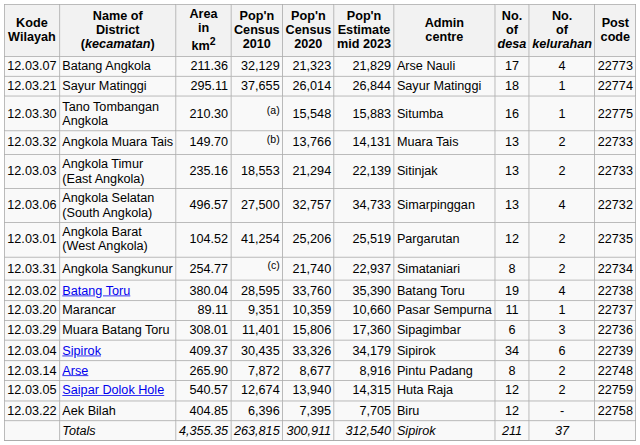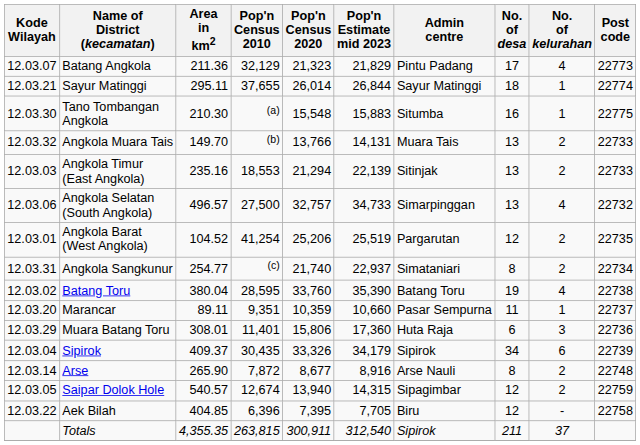 <table class="sortable wikitable">
 <tr>
 <th>Kode <br>Wilayah</th>
 <th>Name of<br>District<br>(<em>kecamatan</em>)</th>
 <th>Area<br>in <br>km<sup>2</sup></th>
 <th>Pop'n<br>Census<br>2010</th>
 <th>Pop'n<br>Census<br>2020</th>
 <th>Pop'n<br>Estimate<br>mid 2023</th>
 <th>Admin<br> centre</th>
 <th>No.<br>of<br><em>desa</em></th>
 <th>No.<br>of<br><em>kelurahan</em></th>
 <th>Post<br>code</th>
 </tr>
 <tr>
 <td>12.03.07</td>
 <td>Batang Angkola</td>
 <td align="right">211.36</td>
 <td align="right">32,129</td>
 <td align="right">21,323</td>
 <td align="right">21,829</td>
-<td>Arse Nauli</td>
+<td>Pintu Padang</td>
 <td align="center">17</td>
 <td align="center">4</td>
 <td>22773</td>
 </tr>
 <tr>
 <td>12.03.21</td>
 <td>Sayur Matinggi</td>
 <td align="right">295.11</td>
 <td align="right">37,655</td>
 <td align="right">26,014</td>
 <td align="right">26,844</td>
 <td>Sayur Matinggi</td>
 <td align="center">18</td>
 <td align="center">1</td>
 <td>22774</td>
 </tr>
 <tr>
 <td>12.03.30</td>
 <td>Tano Tombangan<br>Angkola</td>
 <td align="right">210.30</td>
 <td align="right"><sup>(a)</sup></td>
 <td align="right">15,548</td>
 <td align="right">15,883</td>
 <td>Situmba</td>
 <td align="center">16</td>
 <td align="center">1</td>
 <td>22775</td>
 </tr>
 <tr>
 <td>12.03.32</td>
 <td>Angkola Muara Tais</td>
 <td align="right">149.70</td>
 <td align="right"><sup>(b)</sup></td>
 <td align="right">13,766</td>
 <td align="right">14,131</td>
 <td>Muara Tais</td>
 <td align="center">13</td>
 <td align="center">2</td>
 <td>22733</td>
 </tr>
 <tr>
 <td>12.03.03</td>
 <td>Angkola Timur<br>(East Angkola)</td>
 <td align="right">235.16</td>
 <td align="right">18,553</td>
 <td align="right">21,294</td>
 <td align="right">22,139</td>
 <td>Sitinjak</td>
 <td align="center">13</td>
 <td align="center">2</td>
 <td>22733</td>
 </tr>
 <tr>
 <td>12.03.06</td>
 <td>Angkola Selatan<br>(South Angkola)</td>
 <td align="right">496.57</td>
 <td align="right">27,500</td>
 <td align="right">32,757</td>
 <td align="right">34,733</td>
 <td>Simarpinggan</td>
 <td align="center">13</td>
 <td align="center">4</td>
 <td>22732</td>
 </tr>
 <tr>
 <td>12.03.01</td>
 <td>Angkola Barat<br>(West Angkola)</td>
 <td align="right">104.52</td>
 <td align="right">41,254</td>
 <td align="right">25,206</td>
 <td align="right">25,519</td>
 <td>Pargarutan</td>
 <td align="center">12</td>
 <td align="center">2</td>
 <td>22735</td>
 </tr>
 <tr>
 <td>12.03.31</td>
 <td>Angkola Sangkunur</td>
 <td align="right">254.77</td>
 <td align="right"><sup>(c)</sup></td>
 <td align="right">21,740</td>
 <td align="right">22,937</td>
 <td>Simataniari</td>
 <td align="center">8</td>
 <td align="center">2</td>
 <td>22734</td>
 </tr>
 <tr>
 <td>12.03.02</td>
 <td><a href='#'>Batang Toru</a></td>
 <td align="right">380.04</td>
 <td align="right">28,595</td>
 <td align="right">33,760</td>
 <td align="right">35,390</td>
 <td>Batang Toru</td>
 <td align="center">19</td>
 <td align="center">4</td>
 <td>22738</td>
 </tr>
 <tr>
 <td>12.03.20</td>
 <td>Marancar</td>
 <td align="right">89.11</td>
 <td align="right">9,351</td>
 <td align="right">10,359</td>
 <td align="right">10,660</td>
 <td>Pasar Sempurna</td>
 <td align="center">11</td>
 <td align="center">1</td>
 <td>22737</td>
 </tr>
 <tr>
 <td>12.03.29</td>
 <td>Muara Batang Toru</td>
 <td align="right">308.01</td>
 <td align="right">11,401</td>
 <td align="right">15,806</td>
 <td align="right">17,360</td>
-<td>Sipagimbar</td>
+<td>Huta Raja</td>
 <td align="center">6</td>
 <td align="center">3</td>
 <td>22736</td>
 </tr>
 <tr>
 <td>12.03.04</td>
 <td><a href='#'>Sipirok</a></td>
 <td align="right">409.37</td>
 <td align="right">30,435</td>
 <td align="right">33,326</td>
 <td align="right">34,179</td>
 <td>Sipirok</td>
 <td align="center">34</td>
 <td align="center">6</td>
 <td>22739</td>
 </tr>
 <tr>
 <td>12.03.14</td>
 <td><a href='#'>Arse</a></td>
 <td align="right">265.90</td>
 <td align="right">7,872</td>
 <td align="right">8,677</td>
 <td align="right">8,916</td>
-<td>Pintu Padang</td>
+<td>Arse Nauli</td>
 <td align="center">8</td>
 <td align="center">2</td>
 <td>22748</td>
 </tr>
 <tr>
 <td>12.03.05</td>
 <td><a href='#'>Saipar Dolok Hole</a></td>
 <td align="right">540.57</td>
 <td align="right">12,674</td>
 <td align="right">13,940</td>
 <td align="right">14,315</td>
-<td>Huta Raja</td>
+<td>Sipagimbar</td>
 <td align="center">12</td>
 <td align="center">2</td>
 <td>22759</td>
 </tr>
 <tr>
 <td>12.03.22</td>
 <td>Aek Bilah</td>
 <td align="right">404.85</td>
 <td align="right">6,396</td>
 <td align="right">7,395</td>
 <td align="right">7,705</td>
 <td>Biru</td>
 <td align="center">12</td>
 <td align="center">-</td>
 <td>22758</td>
 </tr>
 <tr>
 <td></td>
 <td><em>Totals</em></td>
 <td align="right"><em>4,355.35</em></td>
 <td align="right"><em>263,815</em></td>
 <td align="right"><em>300,911</em></td>
 <td align="right"><em>312,540</em></td>
 <td><em>Sipirok</em></td>
 <td align="center"><em>211</em></td>
 <td align="center"><em>37</em></td>
 <td></td>
 </tr>
 <tr>
 </tr>
 </table>
